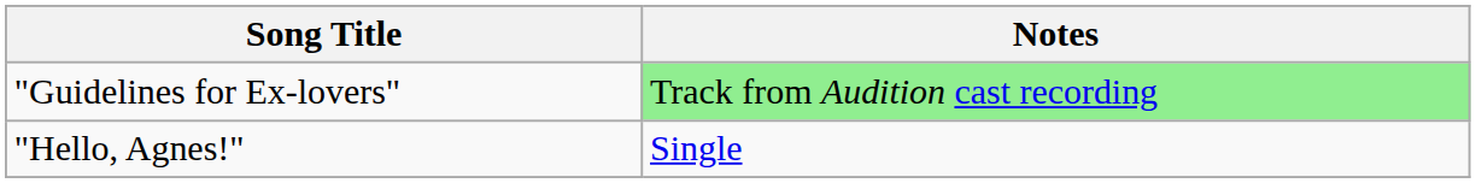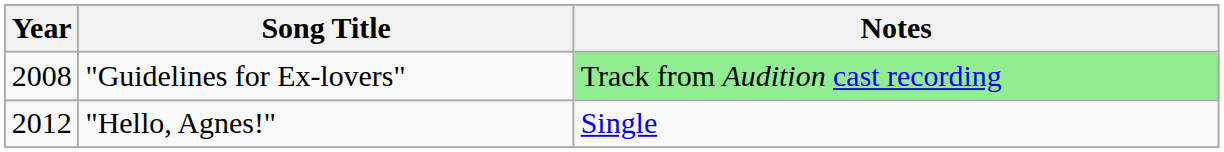 <table class="wikitable" style="width:650px">
 <tr>
+<th width=10>Year</th>
 <th>Song Title</th>
 <th>Notes</th>
 </tr>
 <tr>
+<td>2008</td>
 <td>"Guidelines for Ex-lovers" </td>
 <td style="background: lightgreen;">Track from <em>Audition</em> <a href='#'>cast recording</a></td>
 </tr>
 <tr>
+<td>2012</td>
 <td>"Hello, Agnes!"</td>
 <td><a href='#'>Single</a></td>
 </tr>
 </table>
